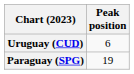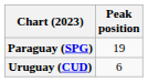 <table class="wikitable sortable plainrowheaders" style="text-align:center">
 <tr>
 <th scope="col">Chart (2023)</th>
 <th scope="col">Peak<br>position</th>
 </tr>
 <tr>
+<th scope="row">Paraguay (<a href='#'>SPG</a>)</th>
+<td>19</td>
+</tr>
+<tr>
 <th scope="row">Uruguay (<a href='#'>CUD</a>)</th>
 <td>6</td>
 </tr>
-<tr>
-<th scope="row">Paraguay (<a href='#'>SPG</a>)</th>
-<td>19</td>
-</tr>
 </table>
